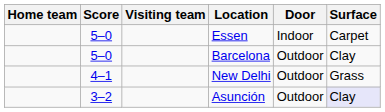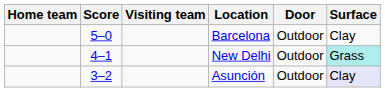 <table class="wikitable" style="border:1px solid #aaa;">
 <tr>
 <th>Home team</th>
 <th>Score</th>
 <th>Visiting team</th>
 <th>Location</th>
 <th>Door</th>
 <th>Surface</th>
-</tr>
-<tr>
-<td><strong></strong></td>
-<td style="text-align:center;"><a href='#'>5–0</a></td>
-<td></td>
-<td><a href='#'>Essen</a></td>
-<td>Indoor</td>
-<td>Carpet</td>
 </tr>
 <tr>
 <td><strong></strong></td>
 <td style="text-align:center;"><a href='#'>5–0</a></td>
 <td></td>
 <td><a href='#'>Barcelona</a></td>
 <td>Outdoor</td>
 <td>Clay</td>
 </tr>
 <tr>
 <td><strong></strong></td>
 <td style="text-align:center;"><a href='#'>4–1</a></td>
 <td></td>
 <td><a href='#'>New Delhi</a></td>
 <td>Outdoor</td>
-<td>Grass</td>
+<td style="background: paleturquoise;">Grass</td>
 </tr>
 <tr>
 <td><strong></strong></td>
 <td style="text-align:center;"><a href='#'>3–2</a></td>
 <td></td>
 <td><a href='#'>Asunción</a></td>
 <td>Outdoor</td>
 <td style="background: lavender;">Clay</td>
 </tr>
 </table>
